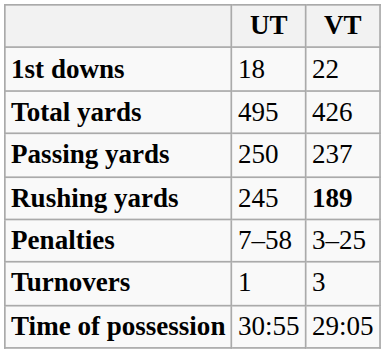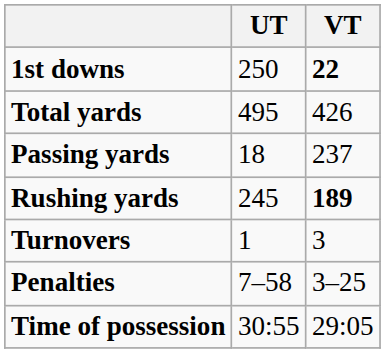 <table class="wikitable">
 <tr>
 <th></th>
 <th>UT</th>
 <th>VT</th>
 </tr>
 <tr>
 <td><strong>1st downs</strong></td>
-<td>18</td>
-<td>22</td>
+<td>250</td>
+<td><strong>22</strong></td>
 </tr>
 <tr>
 <td><strong>Total yards</strong></td>
 <td>495</td>
 <td>426</td>
 </tr>
 <tr>
 <td><strong>Passing yards</strong></td>
-<td>250</td>
+<td>18</td>
 <td>237</td>
 </tr>
 <tr>
 <td><strong>Rushing yards</strong></td>
 <td>245</td>
 <td><strong>189</strong></td>
 </tr>
 <tr>
+<td><strong>Turnovers</strong></td>
+<td>1</td>
+<td>3</td>
+</tr>
+<tr>
 <td><strong>Penalties</strong></td>
 <td>7–58</td>
 <td>3–25</td>
-</tr>
-<tr>
-<td><strong>Turnovers</strong></td>
-<td>1</td>
-<td>3</td>
 </tr>
 <tr>
 <td><strong>Time of possession</strong></td>
 <td>30:55</td>
 <td>29:05</td>
 </tr>
 </table>
